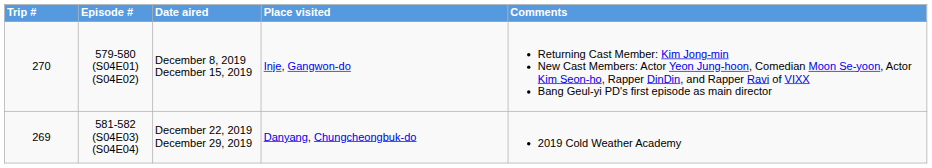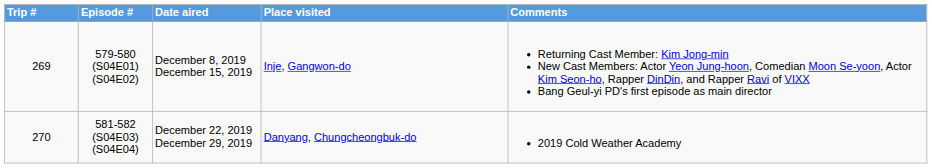 <table class="wikitable">
 <tr>
 <th style="text-align:left; background:#5599df; color:#fff; width:100px;">Trip #</th>
 <th style="text-align:left; background:#5599df; color:#fff; width:100px;">Episode #</th>
 <th style="text-align:left; background:#5599df; color:#fff; width:150px;">Date aired</th>
 <th style="text-align:left; background:#5599df; color:#fff; width:350px;">Place visited</th>
 <th style="text-align:left; background:#5599df; color:#fff; width:600px;">Comments</th>
 </tr>
 <tr>
-<td style="text-align:center;">270</td>
+<td style="text-align:center;">269</td>
 <td style="text-align:center;">579-580<br>(S04E01)<br>(S04E02)</td>
 <td align="left">December 8, 2019<br>December 15, 2019</td>
 <td align="left"><a href='#'>Inje</a>, <a href='#'>Gangwon-do</a></td>
 <td align="left"><br><ul><li>Returning Cast Member: <a href='#'>Kim Jong-min</a></li><li>New Cast Members: Actor <a href='#'>Yeon Jung-hoon</a>, Comedian <a href='#'>Moon Se-yoon</a>, Actor <a href='#'>Kim Seon-ho</a>, Rapper <a href='#'>DinDin</a>, and Rapper <a href='#'>Ravi</a> of <a href='#'>VIXX</a></li><li>Bang Geul-yi PD's first episode as main director</li></ul></td>
 </tr>
 <tr>
-<td style="text-align:center;">269</td>
+<td style="text-align:center;">270</td>
 <td style="text-align:center;">581-582<br>(S04E03)<br>(S04E04)</td>
 <td align="left">December 22, 2019<br>December 29, 2019</td>
 <td align="left"><a href='#'>Danyang</a>, <a href='#'>Chungcheongbuk-do</a></td>
 <td align="left"><br><ul><li>2019 Cold Weather Academy</li></ul></td>
 </tr>
 </table>
